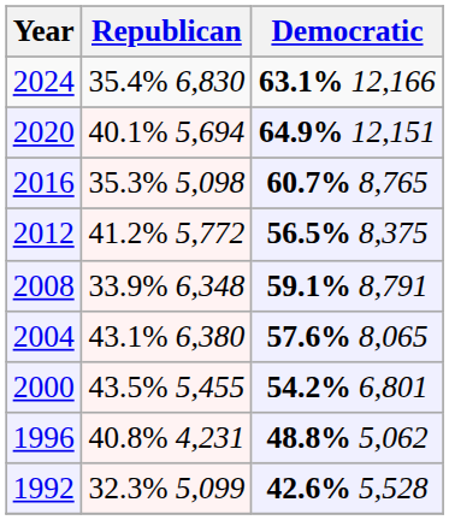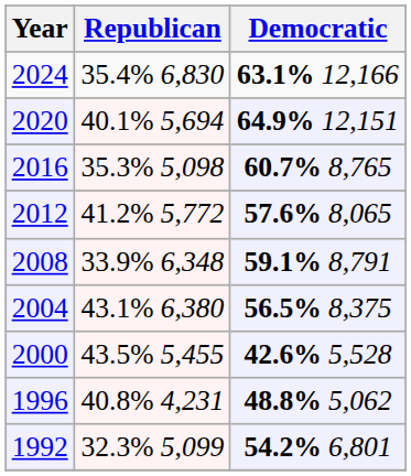 <table class="wikitable" style="float:right; font-size:95%;">
 <tr bgcolor=lightgrey>
 <th>Year</th>
 <th><a href='#'>Republican</a></th>
 <th><a href='#'>Democratic</a></th>
 </tr>
 <tr>
 <td><a href='#'>2024</a></td>
 <td>35.4% <em>6,830</em></td>
 <td><strong>63.1%</strong> <em>12,166</em></td>
 </tr>
 <tr>
 <td align="center" bgcolor="#f0f0ff"><a href='#'>2020</a></td>
 <td align="center" bgcolor="#fff3f3">40.1% <em>5,694</em></td>
 <td align="center" bgcolor="#f0f0ff"><strong>64.9%</strong> <em>12,151</em></td>
 </tr>
 <tr>
 <td align="center" bgcolor="#f0f0ff"><a href='#'>2016</a></td>
 <td align="center" bgcolor="#fff3f3">35.3% <em>5,098</em></td>
 <td align="center" bgcolor="#f0f0ff"><strong>60.7%</strong> <em>8,765</em></td>
 </tr>
 <tr>
 <td align="center" bgcolor="#f0f0ff"><a href='#'>2012</a></td>
 <td align="center" bgcolor="#fff3f3">41.2% <em>5,772</em></td>
-<td align="center" bgcolor="#f0f0ff"><strong>56.5%</strong> <em>8,375</em></td>
+<td align="center" bgcolor="#f0f0ff"><strong>57.6%</strong> <em>8,065</em></td>
 </tr>
 <tr>
 <td align="center" bgcolor="#f0f0ff"><a href='#'>2008</a></td>
 <td align="center" bgcolor="#fff3f3">33.9% <em>6,348</em></td>
 <td align="center" bgcolor="#f0f0ff"><strong>59.1%</strong> <em>8,791</em></td>
 </tr>
 <tr>
 <td align="center" bgcolor="#f0f0ff"><a href='#'>2004</a></td>
 <td align="center" bgcolor="#fff3f3">43.1% <em>6,380</em></td>
-<td align="center" bgcolor="#f0f0ff"><strong>57.6%</strong> <em>8,065</em></td>
+<td align="center" bgcolor="#f0f0ff"><strong>56.5%</strong> <em>8,375</em></td>
 </tr>
 <tr>
 <td align="center" bgcolor="#f0f0ff"><a href='#'>2000</a></td>
 <td align="center" bgcolor="#fff3f3">43.5% <em>5,455</em></td>
-<td align="center" bgcolor="#f0f0ff"><strong>54.2%</strong> <em>6,801</em></td>
+<td align="center" bgcolor="#f0f0ff"><strong>42.6%</strong> <em>5,528</em></td>
 </tr>
 <tr>
 <td align="center" bgcolor="#f0f0ff"><a href='#'>1996</a></td>
 <td align="center" bgcolor="#fff3f3">40.8% <em>4,231</em></td>
 <td align="center" bgcolor="#f0f0ff"><strong>48.8%</strong> <em>5,062</em></td>
 </tr>
 <tr>
 <td align="center" bgcolor="#f0f0ff"><a href='#'>1992</a></td>
 <td align="center" bgcolor="#fff3f3">32.3% <em>5,099</em></td>
-<td align="center" bgcolor="#f0f0ff"><strong>42.6%</strong> <em>5,528</em></td>
+<td align="center" bgcolor="#f0f0ff"><strong>54.2%</strong> <em>6,801</em></td>
 </tr>
 <tr>
 </tr>
 </table>
